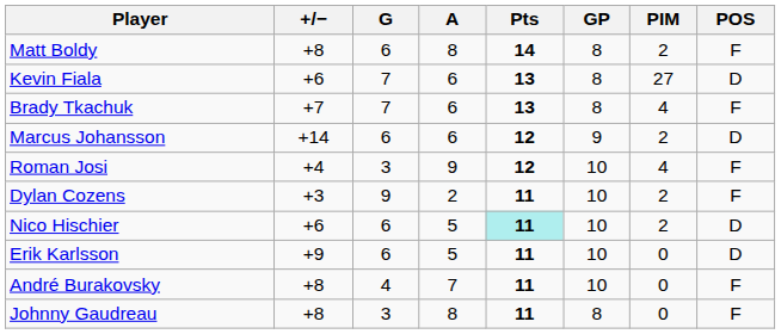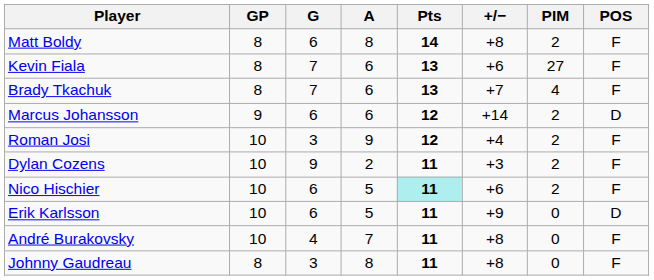 <table class="wikitable sortable" style="text-align:center;">
 <tr>
 <th style="width:225px;">Player</th>
-<th style="width:60px;">+/−</th>
+<th style="width:50px;">GP</th>
 <th style="width:50px;">G</th>
 <th style="width:50px;">A</th>
 <th style="width:60px;">Pts</th>
-<th style="width:50px;">GP</th>
+<th style="width:60px;">+/−</th>
 <th style="width:50px;">PIM</th>
 <th style="width:60px;">POS</th>
 </tr>
 <tr>
 <td style="text-align:left;"> <a href='#'>Matt Boldy</a></td>
-<td>+8</td>
+<td>8</td>
 <td>6</td>
 <td>8</td>
 <td><strong>14</strong></td>
-<td>8</td>
+<td>+8</td>
 <td>2</td>
 <td>F</td>
 </tr>
 <tr>
 <td style="text-align:left;"> <a href='#'>Kevin Fiala</a></td>
-<td>+6</td>
+<td>8</td>
 <td>7</td>
 <td>6</td>
 <td><strong>13</strong></td>
-<td>8</td>
+<td>+6</td>
 <td>27</td>
-<td>D</td>
+<td>F</td>
 </tr>
 <tr>
 <td style="text-align:left;"> <a href='#'>Brady Tkachuk</a></td>
-<td>+7</td>
+<td>8</td>
 <td>7</td>
 <td>6</td>
 <td><strong>13</strong></td>
-<td>8</td>
+<td>+7</td>
 <td>4</td>
 <td>F</td>
 </tr>
 <tr>
 <td style="text-align:left;"> <a href='#'>Marcus Johansson</a></td>
-<td>+14</td>
+<td>9</td>
 <td>6</td>
 <td>6</td>
 <td><strong>12</strong></td>
-<td>9</td>
+<td>+14</td>
 <td>2</td>
 <td>D</td>
 </tr>
 <tr>
 <td style="text-align:left;"> <a href='#'>Roman Josi</a></td>
-<td>+4</td>
+<td>10</td>
 <td>3</td>
 <td>9</td>
 <td><strong>12</strong></td>
-<td>10</td>
-<td>4</td>
+<td>+4</td>
+<td>2</td>
 <td>F</td>
 </tr>
 <tr>
 <td style="text-align:left;"> <a href='#'>Dylan Cozens</a></td>
-<td>+3</td>
+<td>10</td>
 <td>9</td>
 <td>2</td>
 <td><strong>11</strong></td>
-<td>10</td>
+<td>+3</td>
 <td>2</td>
 <td>F</td>
 </tr>
 <tr>
 <td style="text-align:left;"> <a href='#'>Nico Hischier</a></td>
-<td>+6</td>
+<td>10</td>
 <td>6</td>
 <td>5</td>
 <td style="background: paleturquoise;"><strong>11</strong></td>
-<td>10</td>
+<td>+6</td>
 <td>2</td>
-<td>D</td>
+<td>F</td>
 </tr>
 <tr>
 <td style="text-align:left;"> <a href='#'>Erik Karlsson</a></td>
-<td>+9</td>
+<td>10</td>
 <td>6</td>
 <td>5</td>
 <td><strong>11</strong></td>
-<td>10</td>
+<td>+9</td>
 <td>0</td>
 <td>D</td>
 </tr>
 <tr>
 <td style="text-align:left;"> <a href='#'>André Burakovsky</a></td>
-<td>+8</td>
+<td>10</td>
 <td>4</td>
 <td>7</td>
 <td><strong>11</strong></td>
-<td>10</td>
+<td>+8</td>
 <td>0</td>
 <td>F</td>
 </tr>
 <tr>
 <td style="text-align:left;"> <a href='#'>Johnny Gaudreau</a></td>
-<td>+8</td>
+<td>8</td>
 <td>3</td>
 <td>8</td>
 <td><strong>11</strong></td>
-<td>8</td>
+<td>+8</td>
 <td>0</td>
 <td>F</td>
 </tr>
 </table>
